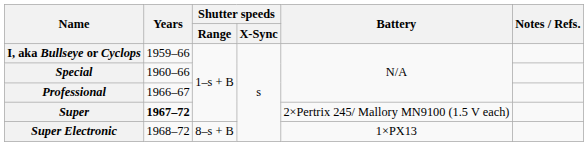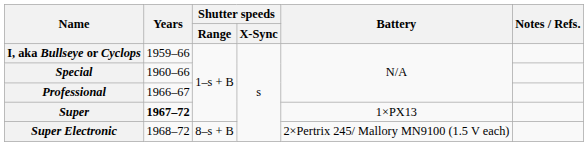 <table class="wikitable sortable" style="font-size:100%;text-align:center;">
 <tr>
 <th rowspan=2>Name</th>
 <th rowspan=2>Years</th>
 <th colspan=2>Shutter speeds</th>
 <th rowspan=2>Battery</th>
 <th class="unsortable" rowspan=2>Notes / Refs.</th>
 </tr>
 <tr>
 <th>Range</th>
 <th>X-Sync</th>
 </tr>
 <tr>
 <th>I, aka <em>Bullseye</em> or <em>Cyclops</em></th>
 <td>1959–66</td>
 <td rowspan=4>1–s + B</td>
 <td rowspan=5>s</td>
 <td rowspan=3>N/A</td>
 <td style="font-size:90%;text-align:left"></td>
 </tr>
 <tr>
 <th><em>Special</em></th>
 <td>1960–66</td>
 <td style="font-size:90%;text-align:left"></td>
 </tr>
 <tr>
 <th><em>Professional</em></th>
 <td>1966–67</td>
 <td style="font-size:90%;text-align:left"></td>
 </tr>
 <tr>
 <th><em>Super</em></th>
 <td><strong>1967–72</strong></td>
-<td>2×Pertrix 245/ Mallory MN9100 (1.5 V each)</td>
+<td>1×PX13</td>
 <td style="font-size:90%;text-align:left"></td>
 </tr>
 <tr>
 <th><em>Super Electronic</em></th>
 <td>1968–72</td>
 <td>8–s + B</td>
-<td>1×PX13</td>
+<td>2×Pertrix 245/ Mallory MN9100 (1.5 V each)</td>
 <td style="font-size:90%;text-align:left"></td>
 </tr>
 </table>
